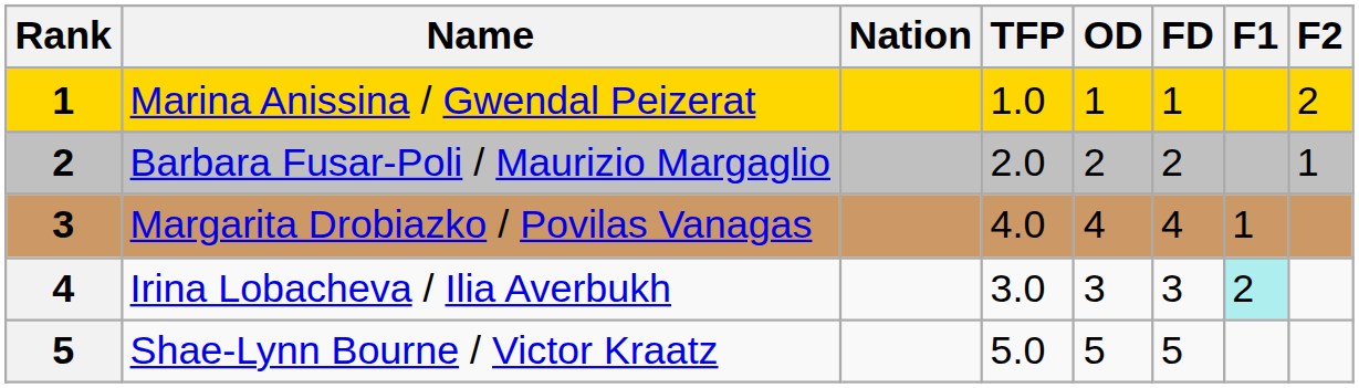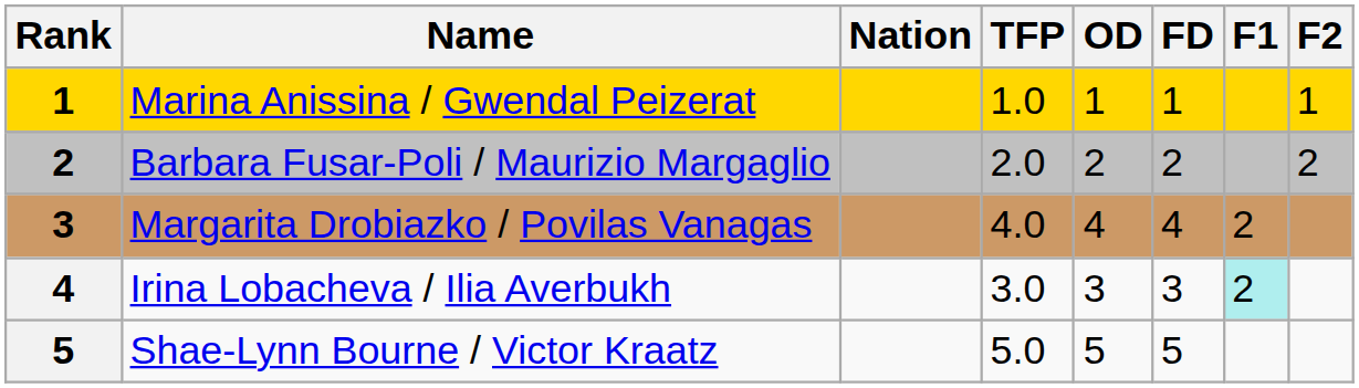 <table class="wikitable">
 <tr>
 <th>Rank</th>
 <th>Name</th>
 <th>Nation</th>
 <th>TFP</th>
 <th>OD</th>
 <th>FD</th>
 <th>F1</th>
 <th>F2</th>
 </tr>
 <tr bgcolor="gold">
 <td align="center"><strong>1</strong></td>
 <td><a href='#'>Marina Anissina</a> / <a href='#'>Gwendal Peizerat</a></td>
 <td></td>
 <td>1.0</td>
 <td>1</td>
 <td>1</td>
 <td></td>
-<td>2</td>
+<td>1</td>
 </tr>
 <tr bgcolor="silver">
 <td align="center"><strong>2</strong></td>
 <td><a href='#'>Barbara Fusar-Poli</a> / <a href='#'>Maurizio Margaglio</a></td>
 <td></td>
 <td>2.0</td>
 <td>2</td>
 <td>2</td>
 <td></td>
-<td>1</td>
+<td>2</td>
 </tr>
 <tr bgcolor="cc9966">
 <td align="center"><strong>3</strong></td>
 <td><a href='#'>Margarita Drobiazko</a> / <a href='#'>Povilas Vanagas</a></td>
 <td></td>
 <td>4.0</td>
 <td>4</td>
 <td>4</td>
-<td>1</td>
+<td>2</td>
 <td></td>
 </tr>
 <tr>
 <th>4</th>
 <td><a href='#'>Irina Lobacheva</a> / <a href='#'>Ilia Averbukh</a></td>
 <td></td>
 <td>3.0</td>
 <td>3</td>
 <td>3</td>
 <td style="background: paleturquoise;">2</td>
 <td></td>
 </tr>
 <tr>
 <th>5</th>
 <td><a href='#'>Shae-Lynn Bourne</a> / <a href='#'>Victor Kraatz</a></td>
 <td></td>
 <td>5.0</td>
 <td>5</td>
 <td>5</td>
 <td></td>
 <td></td>
 </tr>
 </table>
